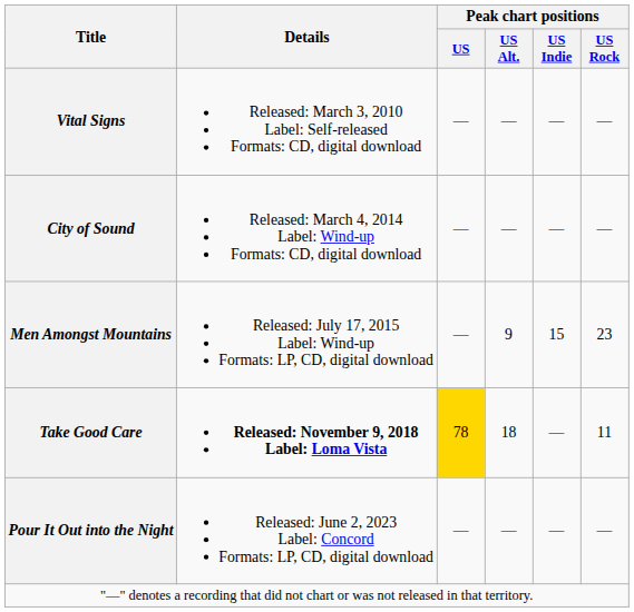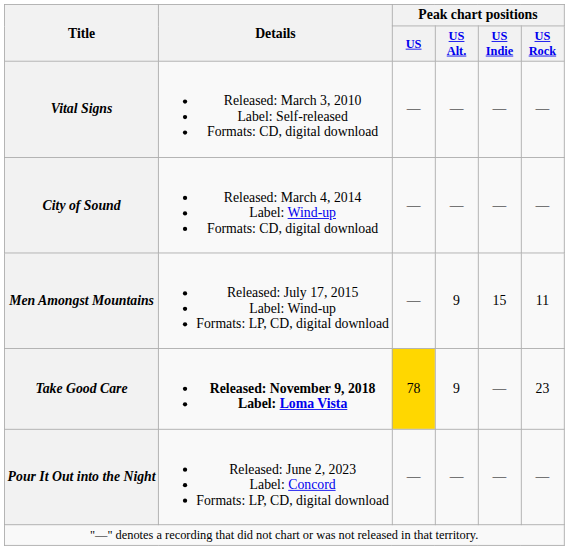 <table class="wikitable plainrowheaders" style="text-align:center;">
 <tr>
 <th scope="col" rowspan="2">Title</th>
 <th scope="col" rowspan="2">Details</th>
 <th scope="col" colspan="4">Peak chart positions</th>
 </tr>
 <tr>
 <th scope="col" style="width:3em;font-size:90%;"><a href='#'>US</a><br></th>
 <th scope="col" style="width:3em;font-size:90%;"><a href='#'>US<br>Alt.</a><br></th>
 <th scope="col" style="width:3em;font-size:90%;"><a href='#'>US<br>Indie</a><br></th>
 <th scope="col" style="width:3em;font-size:90%;"><a href='#'>US<br>Rock</a><br></th>
 </tr>
 <tr>
 <th scope="row"><em>Vital Signs</em></th>
 <td><br><ul><li>Released: March 3, 2010</li><li>Label: Self-released</li><li>Formats: CD, digital download</li></ul></td>
 <td>—</td>
 <td>—</td>
 <td>—</td>
 <td>—</td>
 </tr>
 <tr>
 <th scope="row"><em>City of Sound</em></th>
 <td><br><ul><li>Released: March 4, 2014</li><li>Label: <a href='#'>Wind-up</a></li><li>Formats: CD, digital download</li></ul></td>
 <td>—</td>
 <td>—</td>
 <td>—</td>
 <td>—</td>
 </tr>
 <tr>
 <th scope="row"><em>Men Amongst Mountains</em></th>
 <td><br><ul><li>Released: July 17, 2015</li><li>Label: Wind-up</li><li>Formats: LP, CD, digital download</li></ul></td>
 <td>—</td>
 <td>9</td>
 <td>15</td>
-<td>23</td>
+<td>11</td>
 </tr>
 <tr>
 <th scope="row"><em>Take Good Care</em></th>
 <td><strong><br><ul><li>Released: November 9, 2018</li><li>Label: <a href='#'>Loma Vista</a></li></ul></strong></td>
 <td style="background: gold;">78</td>
-<td>18</td>
+<td>9</td>
 <td>—</td>
-<td>11</td>
+<td>23</td>
 </tr>
 <tr>
 <th scope="row"><em>Pour It Out into the Night</em></th>
 <td><br><ul><li>Released: June 2, 2023</li><li>Label: <a href='#'>Concord</a></li><li>Formats: LP, CD, digital download</li></ul></td>
 <td>—</td>
 <td>—</td>
 <td>—</td>
 <td>—</td>
 </tr>
 <tr>
 <td colspan="10" style="font-size:90%">"—" denotes a recording that did not chart or was not released in that territory.</td>
 </tr>
 </table>
